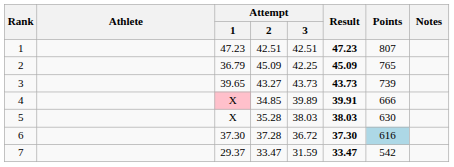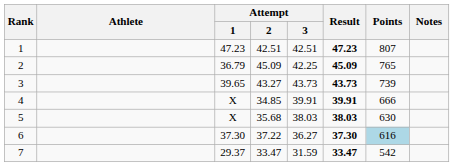 <table class="wikitable" style="text-align:center">
 <tr>
 <th rowspan=2 width=40>Rank</th>
 <th rowspan=2 width=250>Athlete</th>
 <th colspan=3>Attempt</th>
 <th rowspan=2 width=55>Result</th>
 <th rowspan=2 width=55>Points</th>
 <th rowspan=2 width=50>Notes</th>
 </tr>
 <tr>
 <th width=45>1</th>
 <th width=45>2</th>
 <th width=45>3</th>
 </tr>
 <tr>
 <td>1</td>
 <td align=left></td>
 <td>47.23</td>
 <td>42.51</td>
 <td>42.51</td>
 <td><strong>47.23</strong></td>
 <td>807</td>
 <td></td>
 </tr>
 <tr>
 <td>2</td>
 <td align=left></td>
 <td>36.79</td>
 <td>45.09</td>
 <td>42.25</td>
 <td><strong>45.09</strong></td>
 <td>765</td>
 <td></td>
 </tr>
 <tr>
 <td>3</td>
 <td align=left></td>
 <td>39.65</td>
 <td>43.27</td>
 <td>43.73</td>
 <td><strong>43.73</strong></td>
 <td>739</td>
 <td></td>
 </tr>
 <tr>
 <td>4</td>
 <td align=left></td>
-<td style="background: pink;">X</td>
+<td>X</td>
 <td>34.85</td>
-<td>39.89</td>
+<td>39.91</td>
 <td><strong>39.91</strong></td>
 <td>666</td>
 <td></td>
 </tr>
 <tr>
 <td>5</td>
 <td align=left></td>
 <td>X</td>
-<td>35.28</td>
+<td>35.68</td>
 <td>38.03</td>
 <td><strong>38.03</strong></td>
 <td>630</td>
 <td></td>
 </tr>
 <tr>
 <td>6</td>
 <td align=left></td>
 <td>37.30</td>
-<td>37.28</td>
-<td>36.72</td>
+<td>37.22</td>
+<td>36.27</td>
 <td><strong>37.30</strong></td>
 <td style="background: lightblue;">616</td>
 <td></td>
 </tr>
 <tr>
 <td>7</td>
 <td align=left></td>
 <td>29.37</td>
 <td>33.47</td>
 <td>31.59</td>
 <td><strong>33.47</strong></td>
 <td>542</td>
 <td></td>
 </tr>
 </table>
